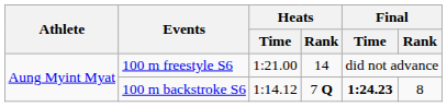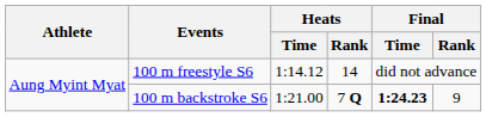 <table class=wikitable style="font-size:90%">
 <tr>
 <th rowspan=2>Athlete</th>
 <th rowspan=2>Events</th>
 <th colspan="2">Heats</th>
 <th colspan="2">Final</th>
 </tr>
 <tr>
 <th>Time</th>
 <th>Rank</th>
 <th>Time</th>
 <th>Rank</th>
 </tr>
 <tr align=center>
 <td align=left rowspan=2><a href='#'>Aung Myint Myat</a></td>
 <td align=left><a href='#'>100 m freestyle S6</a></td>
-<td>1:21.00</td>
+<td>1:14.12</td>
 <td>14</td>
 <td colspan=2>did not advance</td>
 </tr>
 <tr align=center>
 <td align=left><a href='#'>100 m backstroke S6</a></td>
-<td>1:14.12</td>
+<td>1:21.00</td>
 <td>7 <strong>Q</strong></td>
 <td><strong>1:24.23</strong></td>
-<td>8</td>
+<td>9</td>
 </tr>
 </table>
